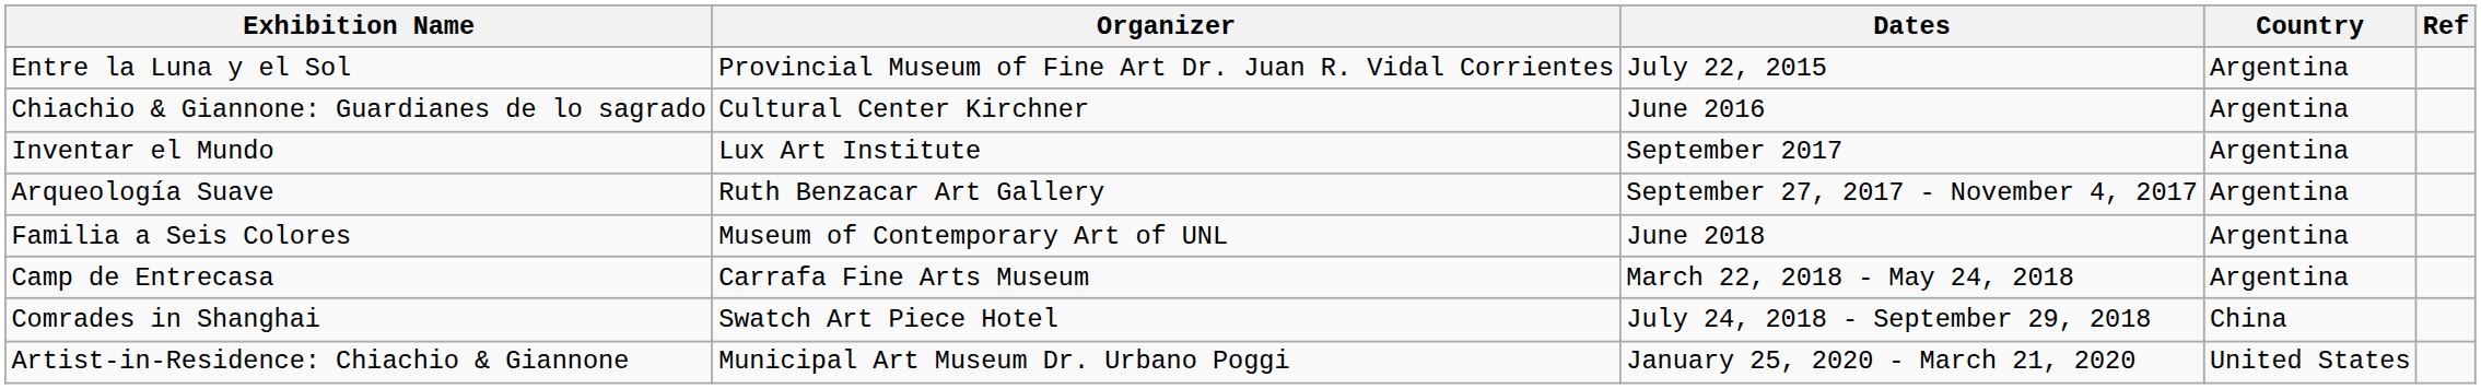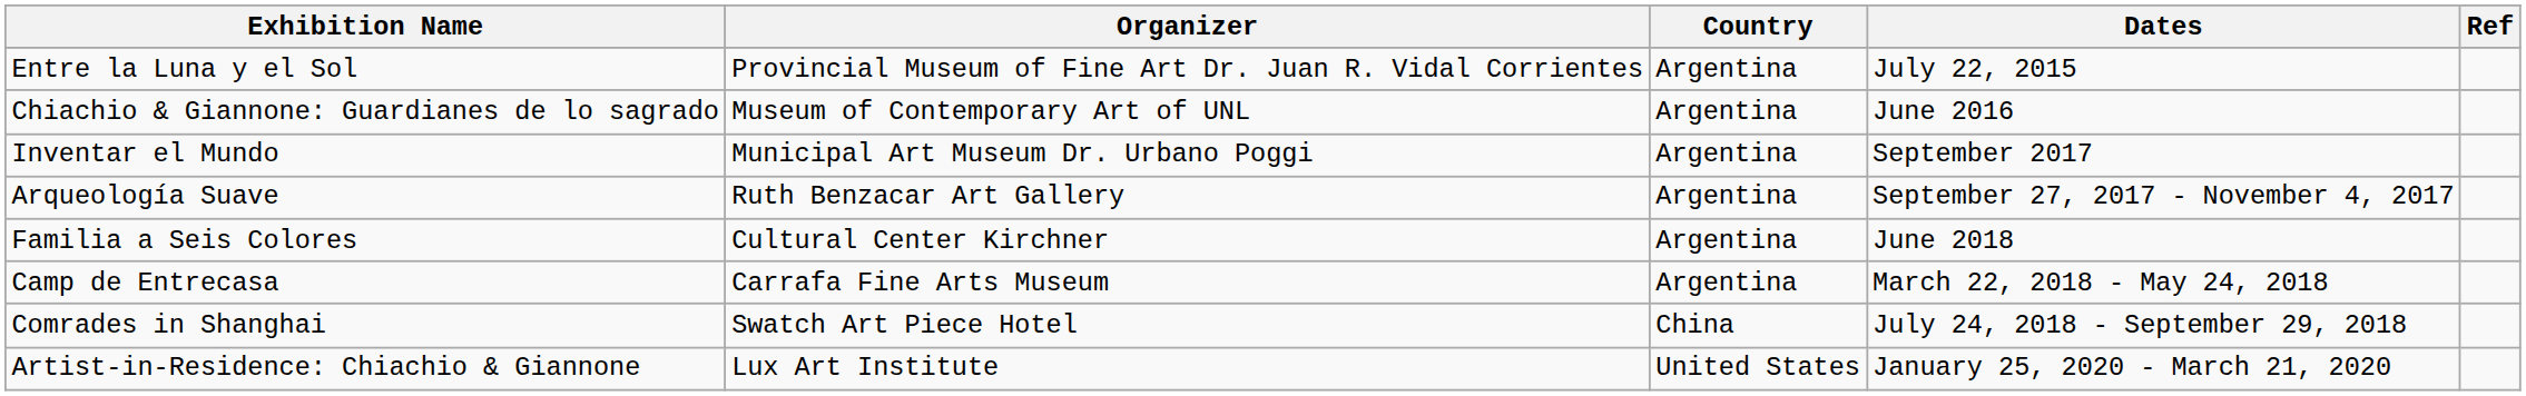 <table class="wikitable">
 <tr>
 <th>Exhibition Name</th>
 <th>Organizer</th>
+<th>Country</th>
 <th>Dates</th>
-<th>Country</th>
 <th>Ref</th>
 </tr>
 <tr>
 <td>Entre la Luna y el Sol</td>
 <td>Provincial Museum of Fine Art Dr. Juan R. Vidal Corrientes</td>
+<td>Argentina</td>
 <td>July 22, 2015</td>
-<td>Argentina</td>
 <td></td>
 </tr>
 <tr>
 <td>Chiachio & Giannone: Guardianes de lo sagrado</td>
-<td>Cultural Center Kirchner</td>
+<td>Museum of Contemporary Art of UNL</td>
+<td>Argentina</td>
 <td>June 2016</td>
-<td>Argentina</td>
 <td></td>
 </tr>
 <tr>
 <td>Inventar el Mundo</td>
-<td>Lux Art Institute</td>
+<td>Municipal Art Museum Dr. Urbano Poggi</td>
+<td>Argentina</td>
 <td>September 2017</td>
-<td>Argentina</td>
 <td></td>
 </tr>
 <tr>
 <td>Arqueología Suave</td>
 <td>Ruth Benzacar Art Gallery</td>
+<td>Argentina</td>
 <td>September 27, 2017 - November 4, 2017</td>
-<td>Argentina</td>
 <td></td>
 </tr>
 <tr>
 <td>Familia a Seis Colores</td>
-<td>Museum of Contemporary Art of UNL</td>
+<td>Cultural Center Kirchner</td>
+<td>Argentina</td>
 <td>June 2018</td>
-<td>Argentina</td>
 <td></td>
 </tr>
 <tr>
 <td>Camp de Entrecasa</td>
 <td>Carrafa Fine Arts Museum</td>
+<td>Argentina</td>
 <td>March 22, 2018 - May 24, 2018</td>
-<td>Argentina</td>
 <td></td>
 </tr>
 <tr>
 <td>Comrades in Shanghai</td>
 <td>Swatch Art Piece Hotel</td>
+<td>China</td>
 <td>July 24, 2018 - September 29, 2018</td>
-<td>China</td>
 <td></td>
 </tr>
 <tr>
 <td>Artist-in-Residence: Chiachio & Giannone</td>
-<td>Municipal Art Museum Dr. Urbano Poggi</td>
+<td>Lux Art Institute</td>
+<td>United States</td>
 <td>January 25, 2020 - March 21, 2020</td>
-<td>United States</td>
 <td></td>
 </tr>
 </table>
